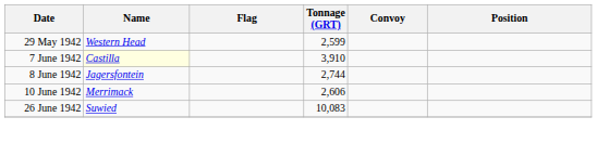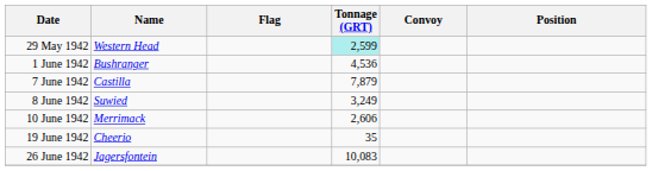 <table class="wikitable sortable" style="margin: 1em auto 1em auto;"|->
 <tr>
 <th width="120px">Date</th>
 <th width="160px">Name</th>
 <th width="180px">Flag</th>
 <th width="25px">Tonnage <a href='#'>(GRT)</a></th>
 <th width="120px">Convoy</th>
 <th width="260px">Position</th>
 </tr>
 <tr>
 <td align="right">29 May 1942</td>
 <td align="left"><a href='#'><em>Western Head</em></a></td>
 <td align="left"></td>
-<td align="right">2,599</td>
+<td align="right" style="background: paleturquoise;">2,599</td>
+<td align="left"></td>
+<td align="left"></td>
+</tr>
+<tr>
+<td align="right">1 June 1942</td>
+<td align="left"><a href='#'><em>Bushranger</em></a></td>
+<td align="left"></td>
+<td align="right">4,536</td>
 <td align="left"></td>
 <td align="left"></td>
 </tr>
 <tr>
 <td align="right">7 June 1942</td>
-<td align="left" style="background: lightyellow;"><a href='#'><em>Castilla</em></a></td>
+<td align="left"><a href='#'><em>Castilla</em></a></td>
 <td align="left"></td>
-<td align="right">3,910</td>
+<td align="right">7,879</td>
 <td align="left"></td>
 <td align="left"></td>
 </tr>
 <tr>
 <td align="right">8 June 1942</td>
-<td align="left"><a href='#'><em>Jagersfontein</em></a></td>
+<td align="left"><a href='#'><em>Suwied</em></a></td>
 <td align="left"></td>
-<td align="right">2,744</td>
+<td align="right">3,249</td>
 <td align="left"></td>
 <td align="left"></td>
 </tr>
 <tr>
 <td align="right">10 June 1942</td>
 <td align="left"><a href='#'><em>Merrimack</em></a></td>
 <td align="left"></td>
 <td align="right">2,606</td>
 <td align="left"></td>
 <td align="left"></td>
 </tr>
 <tr>
+<td align="right">19 June 1942</td>
+<td align="left"><a href='#'><em>Cheerio</em></a></td>
+<td align="left"></td>
+<td align="right">35</td>
+<td align="left"></td>
+<td align="left"></td>
+</tr>
+<tr>
 <td align="right">26 June 1942</td>
-<td align="left"><a href='#'><em>Suwied</em></a></td>
+<td align="left"><a href='#'><em>Jagersfontein</em></a></td>
 <td align="left"></td>
 <td align="right">10,083</td>
 <td align="left"></td>
 <td align="left"></td>
 </tr>
 <tr>
 </tr>
 </table>
